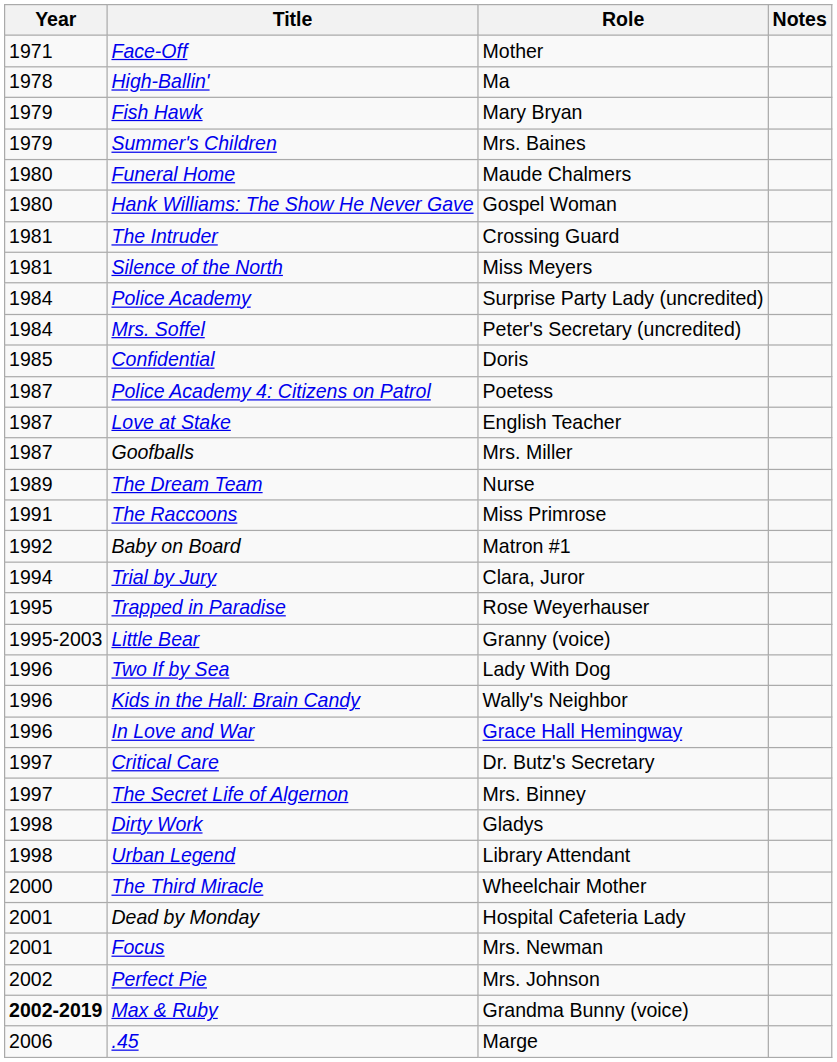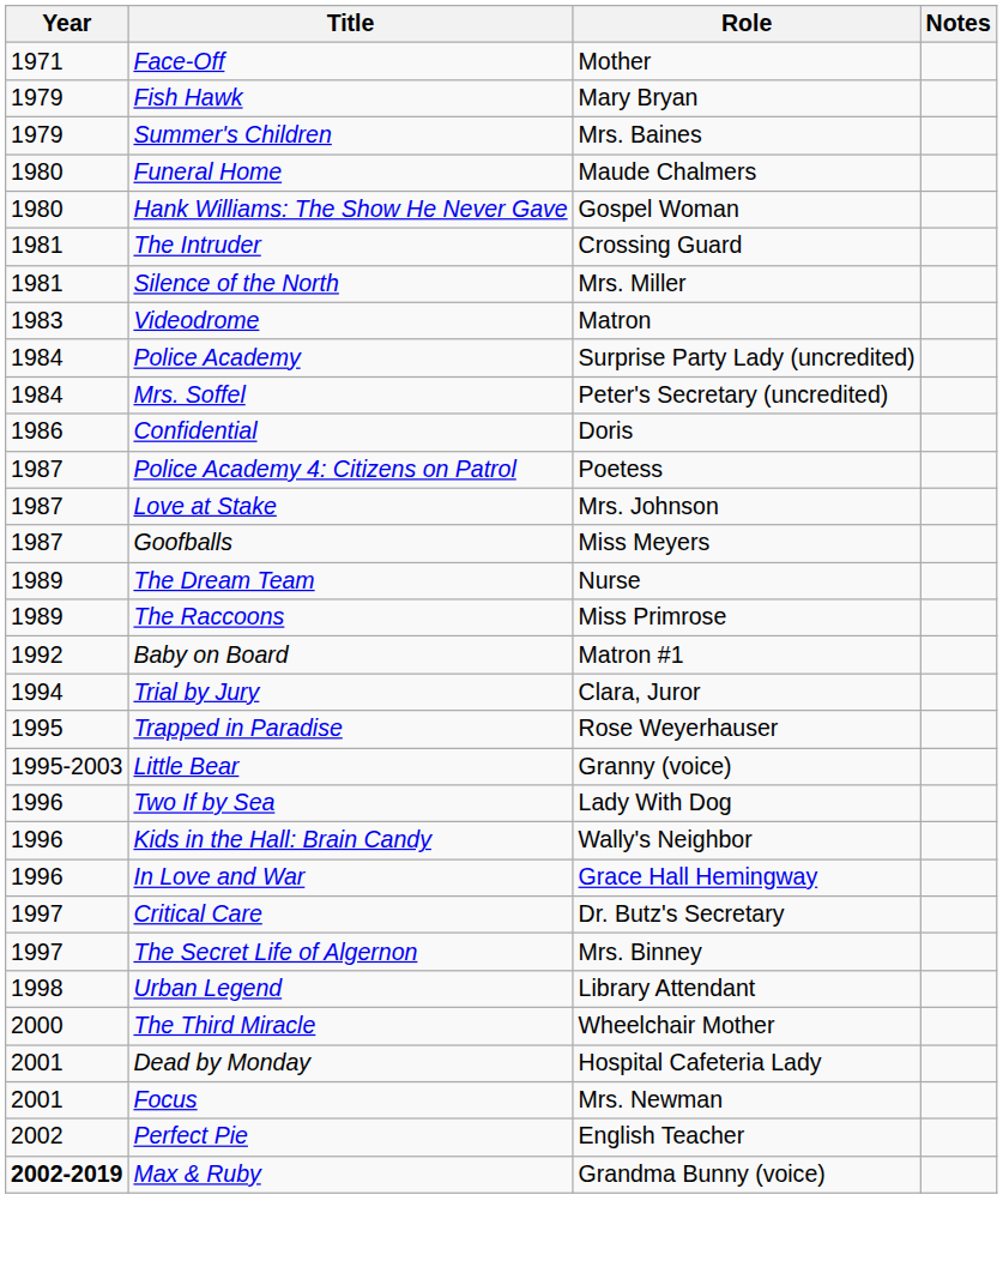 <table class="wikitable sortable">
 <tr>
 <th>Year</th>
 <th>Title</th>
 <th>Role</th>
 <th class="unsortable">Notes</th>
 </tr>
 <tr>
 <td>1971</td>
 <td><em><a href='#'>Face-Off</a></em></td>
 <td>Mother</td>
-<td></td>
-</tr>
-<tr>
-<td>1978</td>
-<td><em><a href='#'>High-Ballin'</a></em></td>
-<td>Ma</td>
 <td></td>
 </tr>
 <tr>
 <td>1979</td>
 <td><em><a href='#'>Fish Hawk</a></em></td>
 <td>Mary Bryan</td>
 <td></td>
 </tr>
 <tr>
 <td>1979</td>
 <td><em><a href='#'>Summer's Children</a></em></td>
 <td>Mrs. Baines</td>
 <td></td>
 </tr>
 <tr>
 <td>1980</td>
 <td><em><a href='#'>Funeral Home</a></em></td>
 <td>Maude Chalmers</td>
 <td></td>
 </tr>
 <tr>
 <td>1980</td>
 <td><em><a href='#'>Hank Williams: The Show He Never Gave</a></em></td>
 <td>Gospel Woman</td>
 <td></td>
 </tr>
 <tr>
 <td>1981</td>
 <td data-sort-value="Intruder, The"><em><a href='#'>The Intruder</a></em></td>
 <td>Crossing Guard</td>
 <td></td>
 </tr>
 <tr>
 <td>1981</td>
 <td><em><a href='#'>Silence of the North</a></em></td>
-<td>Miss Meyers</td>
+<td>Mrs. Miller</td>
+<td></td>
+</tr>
+<tr>
+<td>1983</td>
+<td><em><a href='#'>Videodrome</a></em></td>
+<td>Matron</td>
 <td></td>
 </tr>
 <tr>
 <td>1984</td>
 <td><em><a href='#'>Police Academy</a></em></td>
 <td>Surprise Party Lady (uncredited)</td>
 <td></td>
 </tr>
 <tr>
 <td>1984</td>
 <td><em><a href='#'>Mrs. Soffel</a></em></td>
 <td>Peter's Secretary (uncredited)</td>
 <td></td>
 </tr>
 <tr>
-<td>1985</td>
+<td>1986</td>
 <td><em><a href='#'>Confidential</a></em></td>
 <td>Doris</td>
 <td></td>
 </tr>
 <tr>
 <td>1987</td>
 <td><em><a href='#'>Police Academy 4: Citizens on Patrol</a></em></td>
 <td>Poetess</td>
 <td></td>
 </tr>
 <tr>
 <td>1987</td>
 <td><em><a href='#'>Love at Stake</a></em></td>
-<td>English Teacher</td>
+<td>Mrs. Johnson</td>
 <td></td>
 </tr>
 <tr>
 <td>1987</td>
 <td><em>Goofballs</em></td>
-<td>Mrs. Miller</td>
+<td>Miss Meyers</td>
 <td></td>
 </tr>
 <tr>
 <td>1989</td>
 <td data-sort-value="Dream Team, The"><em><a href='#'>The Dream Team</a></em></td>
 <td>Nurse</td>
 <td></td>
 </tr>
 <tr>
-<td>1991</td>
+<td>1989</td>
 <td data-sort-value="Raccoons, The"><em><a href='#'>The Raccoons</a></em></td>
 <td>Miss Primrose</td>
 <td></td>
 </tr>
 <tr>
 <td>1992</td>
 <td><em>Baby on Board</em></td>
 <td>Matron #1</td>
 <td></td>
 </tr>
 <tr>
 <td>1994</td>
 <td><em><a href='#'>Trial by Jury</a></em></td>
 <td>Clara, Juror</td>
 <td></td>
 </tr>
 <tr>
 <td>1995</td>
 <td><em><a href='#'>Trapped in Paradise</a></em></td>
 <td>Rose Weyerhauser</td>
 <td></td>
 </tr>
 <tr>
 <td>1995-2003</td>
 <td><em><a href='#'>Little Bear</a></em></td>
 <td>Granny (voice)</td>
 <td></td>
 </tr>
 <tr>
 <td>1996</td>
 <td><em><a href='#'>Two If by Sea</a></em></td>
 <td>Lady With Dog</td>
 <td></td>
 </tr>
 <tr>
 <td>1996</td>
 <td><em><a href='#'>Kids in the Hall: Brain Candy</a></em></td>
 <td>Wally's Neighbor</td>
 <td></td>
 </tr>
 <tr>
 <td>1996</td>
 <td><em><a href='#'>In Love and War</a></em></td>
 <td><a href='#'>Grace Hall Hemingway</a></td>
 <td></td>
 </tr>
 <tr>
 <td>1997</td>
 <td><em><a href='#'>Critical Care</a></em></td>
 <td>Dr. Butz's Secretary</td>
 <td></td>
 </tr>
 <tr>
 <td>1997</td>
 <td data-sort-value="Secret Life of Algernon, The"><em><a href='#'>The Secret Life of Algernon</a></em></td>
 <td>Mrs. Binney</td>
 <td></td>
 </tr>
 <tr>
 <td>1998</td>
-<td><em><a href='#'>Dirty Work</a></em></td>
-<td>Gladys</td>
-<td></td>
-</tr>
-<tr>
-<td>1998</td>
 <td><em><a href='#'>Urban Legend</a></em></td>
 <td>Library Attendant</td>
 <td></td>
 </tr>
 <tr>
 <td>2000</td>
 <td data-sort-value="Third Miracle, The"><em><a href='#'>The Third Miracle</a></em></td>
 <td>Wheelchair Mother</td>
 <td></td>
 </tr>
 <tr>
 <td>2001</td>
 <td><em>Dead by Monday</em></td>
 <td>Hospital Cafeteria Lady</td>
 <td></td>
 </tr>
 <tr>
 <td>2001</td>
 <td><em><a href='#'>Focus</a></em></td>
 <td>Mrs. Newman</td>
 <td></td>
 </tr>
 <tr>
 <td>2002</td>
 <td><em><a href='#'>Perfect Pie</a></em></td>
-<td>Mrs. Johnson</td>
+<td>English Teacher</td>
 <td></td>
 </tr>
 <tr>
 <td><strong>2002-2019</strong></td>
 <td><em><a href='#'>Max & Ruby</a></em></td>
 <td>Grandma Bunny (voice)</td>
 <td></td>
 </tr>
-<tr>
-<td>2006</td>
-<td><em><a href='#'>.45</a></em></td>
-<td>Marge</td>
-<td></td>
-</tr>
 </table>
